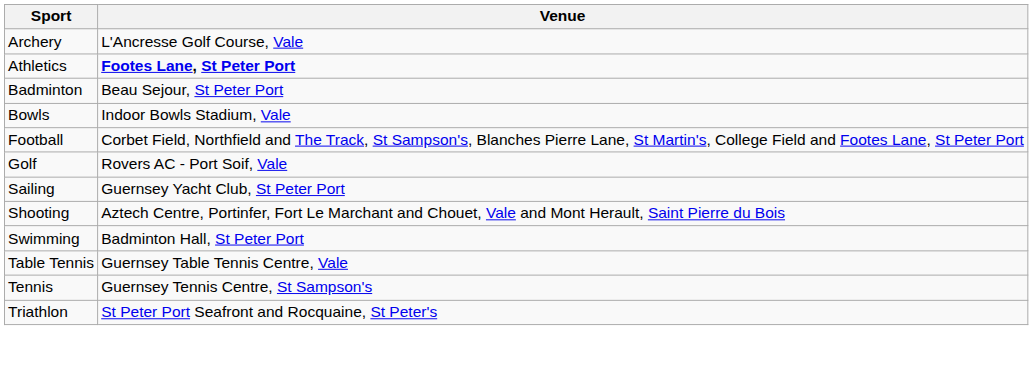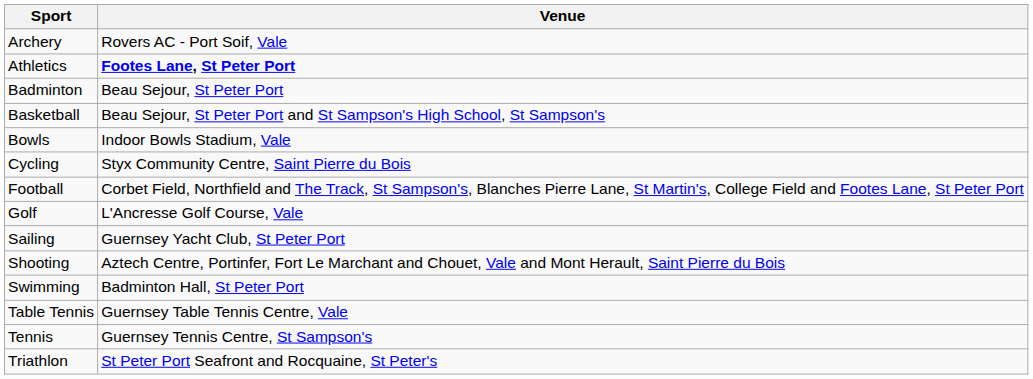 <table class="wikitable">
 <tr>
 <th>Sport</th>
 <th>Venue</th>
 </tr>
 <tr>
 <td>Archery</td>
-<td>L'Ancresse Golf Course, <a href='#'>Vale</a></td>
+<td>Rovers AC - Port Soif, <a href='#'>Vale</a></td>
 </tr>
 <tr>
 <td>Athletics</td>
 <td><strong><a href='#'>Footes Lane</a>, <a href='#'>St Peter Port</a></strong></td>
 </tr>
 <tr>
 <td>Badminton</td>
 <td>Beau Sejour, <a href='#'>St Peter Port</a></td>
 </tr>
 <tr>
+<td>Basketball</td>
+<td>Beau Sejour, <a href='#'>St Peter Port</a> and <a href='#'>St Sampson's High School</a>, <a href='#'>St Sampson's</a></td>
+</tr>
+<tr>
 <td>Bowls</td>
 <td>Indoor Bowls Stadium, <a href='#'>Vale</a></td>
+</tr>
+<tr>
+<td>Cycling</td>
+<td>Styx Community Centre, <a href='#'>Saint Pierre du Bois</a></td>
 </tr>
 <tr>
 <td>Football</td>
 <td>Corbet Field, Northfield and <a href='#'>The Track</a>, <a href='#'>St Sampson's</a>, Blanches Pierre Lane, <a href='#'>St Martin's</a>, College Field and <a href='#'>Footes Lane</a>, <a href='#'>St Peter Port</a></td>
 </tr>
 <tr>
 <td>Golf</td>
-<td>Rovers AC - Port Soif, <a href='#'>Vale</a></td>
+<td>L'Ancresse Golf Course, <a href='#'>Vale</a></td>
 </tr>
 <tr>
 <td>Sailing</td>
 <td>Guernsey Yacht Club, <a href='#'>St Peter Port</a></td>
 </tr>
 <tr>
 <td>Shooting</td>
 <td>Aztech Centre, Portinfer, Fort Le Marchant and Chouet, <a href='#'>Vale</a> and Mont Herault, <a href='#'>Saint Pierre du Bois</a></td>
 </tr>
 <tr>
 <td>Swimming</td>
 <td>Badminton Hall, <a href='#'>St Peter Port</a></td>
 </tr>
 <tr>
 <td>Table Tennis</td>
 <td>Guernsey Table Tennis Centre, <a href='#'>Vale</a></td>
 </tr>
 <tr>
 <td>Tennis</td>
 <td>Guernsey Tennis Centre, <a href='#'>St Sampson's</a></td>
 </tr>
 <tr>
 <td>Triathlon</td>
 <td><a href='#'>St Peter Port</a> Seafront and Rocquaine, <a href='#'>St Peter's</a></td>
 </tr>
 </table>
